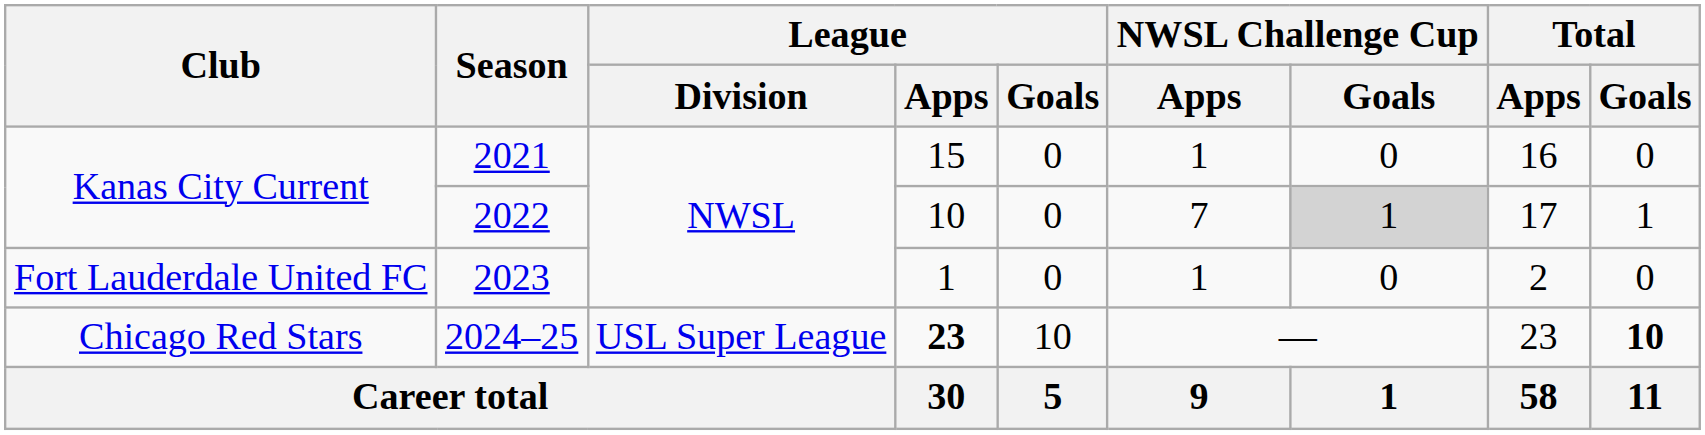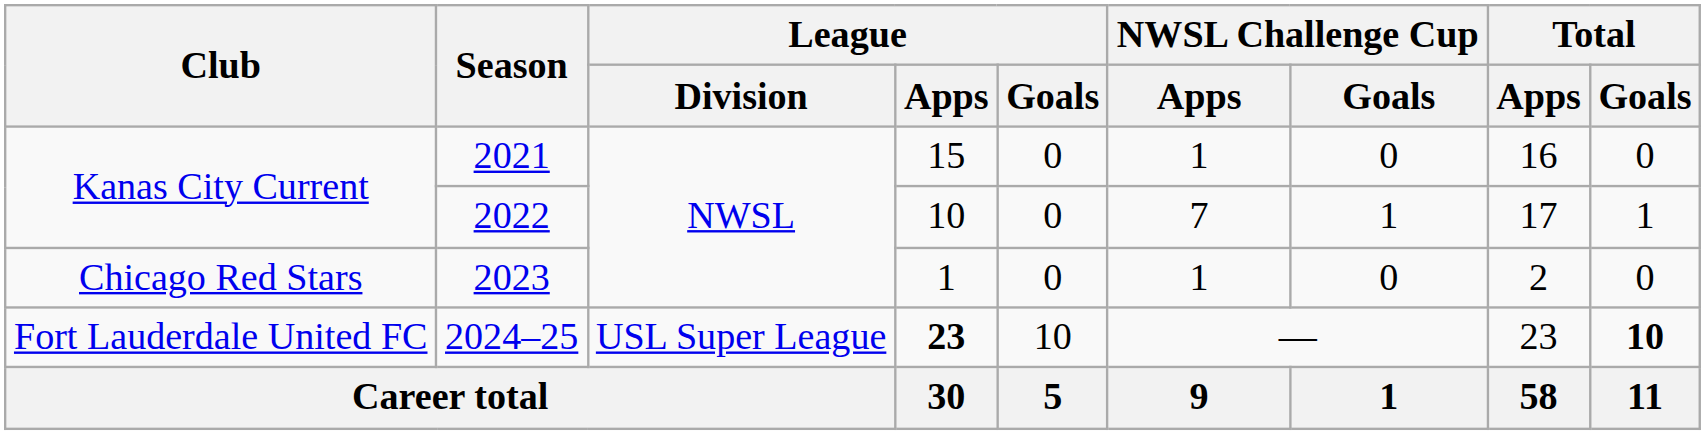 <table class="wikitable" style="text-align:center">
 <tr>
 <th rowspan="2">Club</th>
 <th rowspan="2">Season</th>
 <th colspan="3">League</th>
 <th colspan="2">NWSL Challenge Cup</th>
 <th colspan="2">Total</th>
 </tr>
 <tr>
 <th>Division</th>
 <th>Apps</th>
 <th>Goals</th>
 <th>Apps</th>
 <th>Goals</th>
 <th>Apps</th>
 <th>Goals</th>
 </tr>
 <tr>
 <td rowspan="2"><a href='#'>Kanas City Current</a></td>
 <td><a href='#'>2021</a></td>
 <td rowspan="3"><a href='#'>NWSL</a></td>
 <td>15</td>
 <td>0</td>
 <td>1</td>
 <td>0</td>
 <td>16</td>
 <td>0</td>
 </tr>
 <tr>
 <td><a href='#'>2022</a></td>
 <td>10</td>
 <td>0</td>
 <td>7</td>
-<td style="background: lightgrey;">1</td>
+<td>1</td>
 <td>17</td>
 <td>1</td>
 </tr>
 <tr>
-<td><a href='#'>Fort Lauderdale United FC</a></td>
+<td><a href='#'>Chicago Red Stars</a></td>
 <td><a href='#'>2023</a></td>
 <td>1</td>
 <td>0</td>
 <td>1</td>
 <td>0</td>
 <td>2</td>
 <td>0</td>
 </tr>
 <tr>
-<td><a href='#'>Chicago Red Stars</a></td>
+<td><a href='#'>Fort Lauderdale United FC</a></td>
 <td><a href='#'>2024–25</a></td>
 <td><a href='#'>USL Super League</a></td>
 <td><strong>23</strong></td>
 <td>10</td>
 <td colspan="2">—</td>
 <td>23</td>
 <td><strong>10</strong></td>
 </tr>
 <tr>
 <th colspan="3">Career total</th>
 <th>30</th>
 <th>5</th>
 <th>9</th>
 <th>1</th>
 <th>58</th>
 <th>11</th>
 </tr>
 </table>
